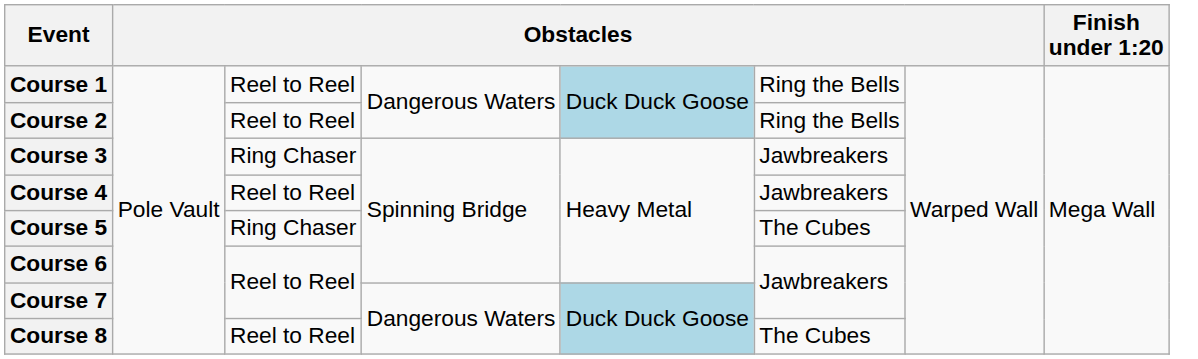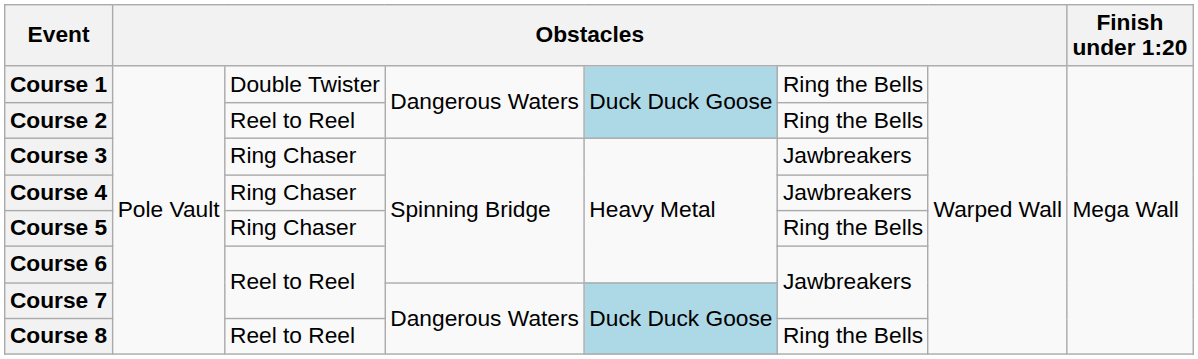 <table class="wikitable">
 <tr>
 <th>Event</th>
 <th colspan="6">Obstacles</th>
 <th colspan="1">Finish<br> under 1:20</th>
 </tr>
 <tr>
 <th>Course 1</th>
 <td rowspan="8">Pole Vault</td>
-<td>Reel to Reel</td>
+<td>Double Twister</td>
 <td rowspan="2">Dangerous Waters</td>
 <td rowspan="2" bgcolor="lightblue">Duck Duck Goose</td>
 <td>Ring the Bells</td>
 <td rowspan="8">Warped Wall</td>
 <td rowspan="8">Mega Wall</td>
 </tr>
 <tr>
 <th>Course 2</th>
 <td>Reel to Reel</td>
 <td>Ring the Bells</td>
 </tr>
 <tr>
 <th>Course 3</th>
 <td>Ring Chaser</td>
 <td rowspan="4">Spinning Bridge</td>
 <td rowspan="4">Heavy Metal</td>
 <td>Jawbreakers</td>
 </tr>
 <tr>
 <th>Course 4</th>
-<td>Reel to Reel</td>
+<td>Ring Chaser</td>
 <td>Jawbreakers</td>
 </tr>
 <tr>
 <th>Course 5</th>
 <td>Ring Chaser</td>
-<td>The Cubes</td>
+<td>Ring the Bells</td>
 </tr>
 <tr>
 <th>Course 6</th>
 <td rowspan="2">Reel to Reel</td>
 <td rowspan="2">Jawbreakers</td>
 </tr>
 <tr>
 <th>Course 7</th>
 <td rowspan="2">Dangerous Waters</td>
 <td rowspan="2" bgcolor="lightblue">Duck Duck Goose</td>
 </tr>
 <tr>
 <th>Course 8</th>
 <td>Reel to Reel</td>
-<td>The Cubes</td>
+<td>Ring the Bells</td>
 </tr>
 </table>
